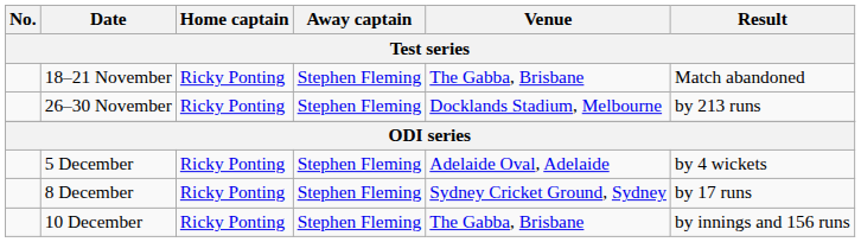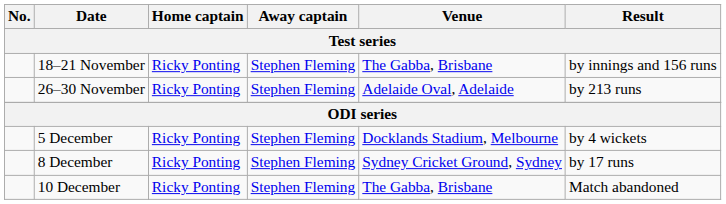 <table class="wikitable">
 <tr>
 <th>No.</th>
 <th>Date</th>
 <th>Home captain</th>
 <th>Away captain</th>
 <th>Venue</th>
 <th>Result</th>
 </tr>
 <tr>
 <th colspan="6">Test series</th>
 </tr>
 <tr>
 <td></td>
 <td>18–21 November</td>
 <td><a href='#'>Ricky Ponting</a></td>
 <td><a href='#'>Stephen Fleming</a></td>
 <td><a href='#'>The Gabba</a>, <a href='#'>Brisbane</a></td>
-<td>Match abandoned</td>
+<td> by innings and 156 runs</td>
 </tr>
 <tr>
 <td></td>
 <td>26–30 November</td>
 <td><a href='#'>Ricky Ponting</a></td>
 <td><a href='#'>Stephen Fleming</a></td>
-<td><a href='#'>Docklands Stadium</a>, <a href='#'>Melbourne</a></td>
+<td><a href='#'>Adelaide Oval</a>, <a href='#'>Adelaide</a></td>
 <td> by 213 runs</td>
 </tr>
 <tr>
 </tr>
 <tr>
 <th colspan="6">ODI series</th>
 </tr>
 <tr>
 <td></td>
 <td>5 December</td>
 <td><a href='#'>Ricky Ponting</a></td>
 <td><a href='#'>Stephen Fleming</a></td>
-<td><a href='#'>Adelaide Oval</a>, <a href='#'>Adelaide</a></td>
+<td><a href='#'>Docklands Stadium</a>, <a href='#'>Melbourne</a></td>
 <td> by 4 wickets</td>
 </tr>
 <tr>
 <td></td>
 <td>8 December</td>
 <td><a href='#'>Ricky Ponting</a></td>
 <td><a href='#'>Stephen Fleming</a></td>
 <td><a href='#'>Sydney Cricket Ground</a>, <a href='#'>Sydney</a></td>
 <td> by 17 runs</td>
 </tr>
 <tr>
 <td></td>
 <td>10 December</td>
 <td><a href='#'>Ricky Ponting</a></td>
 <td><a href='#'>Stephen Fleming</a></td>
 <td><a href='#'>The Gabba</a>, <a href='#'>Brisbane</a></td>
-<td> by innings and 156 runs</td>
+<td>Match abandoned</td>
 </tr>
 </table>
